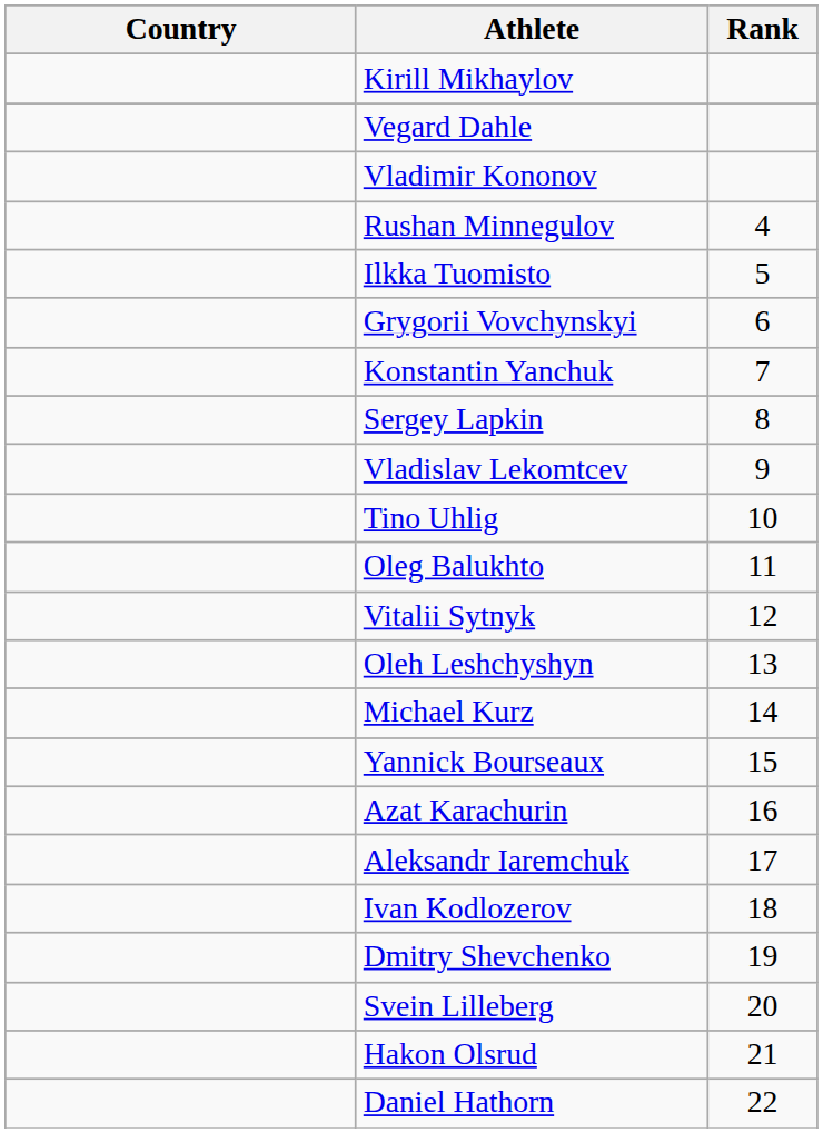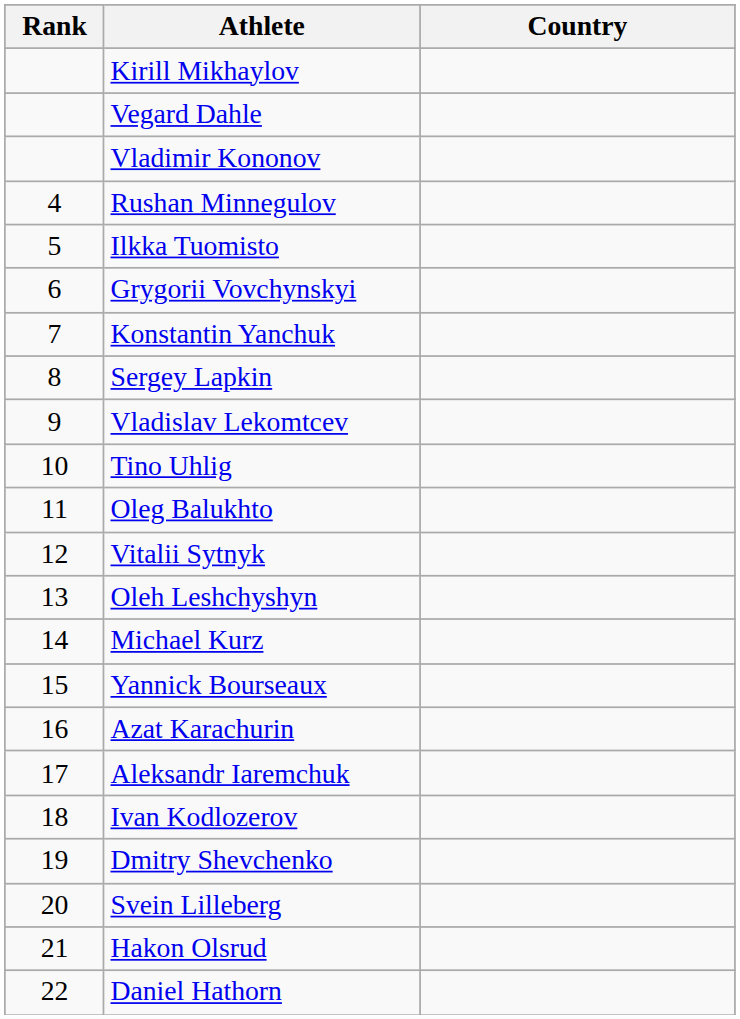 <table class="wikitable" style="text-align: center">
 <tr>
+<th width=50>Rank</th>
+<th width=175>Athlete</th>
 <th width=175>Country</th>
-<th width=175>Athlete</th>
-<th width=50>Rank</th>
 </tr>
 <tr>
+<td></td>
+<td align=left><a href='#'>Kirill Mikhaylov</a></td>
 <td align=left></td>
-<td align=left><a href='#'>Kirill Mikhaylov</a></td>
-<td></td>
 </tr>
 <tr>
+<td></td>
+<td align=left><a href='#'>Vegard Dahle</a></td>
 <td align=left></td>
-<td align=left><a href='#'>Vegard Dahle</a></td>
-<td></td>
 </tr>
 <tr>
+<td></td>
+<td align=left><a href='#'>Vladimir Kononov</a></td>
 <td align=left></td>
-<td align=left><a href='#'>Vladimir Kononov</a></td>
-<td></td>
 </tr>
 <tr>
+<td>4</td>
+<td align=left><a href='#'>Rushan Minnegulov</a></td>
 <td align=left></td>
-<td align=left><a href='#'>Rushan Minnegulov</a></td>
-<td>4</td>
 </tr>
 <tr>
+<td>5</td>
+<td align=left><a href='#'>Ilkka Tuomisto</a></td>
 <td align=left></td>
-<td align=left><a href='#'>Ilkka Tuomisto</a></td>
-<td>5</td>
 </tr>
 <tr>
+<td>6</td>
+<td align=left><a href='#'>Grygorii Vovchynskyi</a></td>
 <td align=left></td>
-<td align=left><a href='#'>Grygorii Vovchynskyi</a></td>
-<td>6</td>
 </tr>
 <tr>
+<td>7</td>
+<td align=left><a href='#'>Konstantin Yanchuk</a></td>
 <td align=left></td>
-<td align=left><a href='#'>Konstantin Yanchuk</a></td>
-<td>7</td>
 </tr>
 <tr>
+<td>8</td>
+<td align=left><a href='#'>Sergey Lapkin</a></td>
 <td align=left></td>
-<td align=left><a href='#'>Sergey Lapkin</a></td>
-<td>8</td>
 </tr>
 <tr>
+<td>9</td>
+<td align=left><a href='#'>Vladislav Lekomtcev</a></td>
 <td align=left></td>
-<td align=left><a href='#'>Vladislav Lekomtcev</a></td>
-<td>9</td>
 </tr>
 <tr>
+<td>10</td>
+<td align=left><a href='#'>Tino Uhlig</a></td>
 <td align=left></td>
-<td align=left><a href='#'>Tino Uhlig</a></td>
-<td>10</td>
 </tr>
 <tr>
+<td>11</td>
+<td align=left><a href='#'>Oleg Balukhto</a></td>
 <td align=left></td>
-<td align=left><a href='#'>Oleg Balukhto</a></td>
-<td>11</td>
 </tr>
 <tr>
+<td>12</td>
+<td align=left><a href='#'>Vitalii Sytnyk</a></td>
 <td align=left></td>
-<td align=left><a href='#'>Vitalii Sytnyk</a></td>
-<td>12</td>
 </tr>
 <tr>
+<td>13</td>
+<td align=left><a href='#'>Oleh Leshchyshyn</a></td>
 <td align=left></td>
-<td align=left><a href='#'>Oleh Leshchyshyn</a></td>
-<td>13</td>
 </tr>
 <tr>
+<td>14</td>
+<td align=left><a href='#'>Michael Kurz</a></td>
 <td align=left></td>
-<td align=left><a href='#'>Michael Kurz</a></td>
-<td>14</td>
 </tr>
 <tr>
+<td>15</td>
+<td align=left><a href='#'>Yannick Bourseaux</a></td>
 <td align=left></td>
-<td align=left><a href='#'>Yannick Bourseaux</a></td>
-<td>15</td>
 </tr>
 <tr>
+<td>16</td>
+<td align=left><a href='#'>Azat Karachurin</a></td>
 <td align=left></td>
-<td align=left><a href='#'>Azat Karachurin</a></td>
-<td>16</td>
 </tr>
 <tr>
+<td>17</td>
+<td align=left><a href='#'>Aleksandr Iaremchuk</a></td>
 <td align=left></td>
-<td align=left><a href='#'>Aleksandr Iaremchuk</a></td>
-<td>17</td>
 </tr>
 <tr>
+<td>18</td>
+<td align=left><a href='#'>Ivan Kodlozerov</a></td>
 <td align=left></td>
-<td align=left><a href='#'>Ivan Kodlozerov</a></td>
-<td>18</td>
 </tr>
 <tr>
+<td>19</td>
+<td align=left><a href='#'>Dmitry Shevchenko</a></td>
 <td align=left></td>
-<td align=left><a href='#'>Dmitry Shevchenko</a></td>
-<td>19</td>
 </tr>
 <tr>
+<td>20</td>
+<td align=left><a href='#'>Svein Lilleberg</a></td>
 <td align=left></td>
-<td align=left><a href='#'>Svein Lilleberg</a></td>
-<td>20</td>
 </tr>
 <tr>
+<td>21</td>
+<td align=left><a href='#'>Hakon Olsrud</a></td>
 <td align=left></td>
-<td align=left><a href='#'>Hakon Olsrud</a></td>
-<td>21</td>
 </tr>
 <tr>
+<td>22</td>
+<td align=left><a href='#'>Daniel Hathorn</a></td>
 <td align=left></td>
-<td align=left><a href='#'>Daniel Hathorn</a></td>
-<td>22</td>
 </tr>
 </table>
